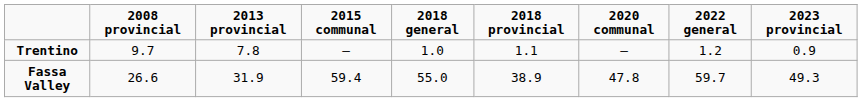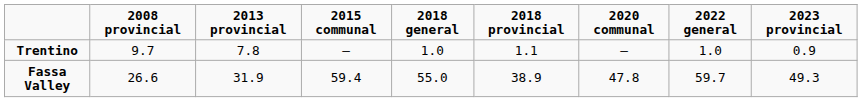 <table class="wikitable" style="text-align:center">
 <tr>
 <td></td>
 <td><strong>2008 provincial</strong></td>
 <td><strong>2013 provincial</strong></td>
 <td><strong>2015 communal</strong></td>
 <td><strong>2018 general</strong></td>
 <td><strong>2018 provincial</strong></td>
 <td><strong>2020 communal</strong></td>
 <td><strong>2022 general</strong></td>
 <td><strong>2023 provincial</strong></td>
 </tr>
 <tr>
 <td><strong>Trentino</strong></td>
 <td>9.7</td>
 <td>7.8</td>
 <td>–</td>
 <td>1.0</td>
 <td>1.1</td>
 <td>–</td>
-<td>1.2</td>
+<td>1.0</td>
 <td>0.9</td>
 </tr>
 <tr>
 <td><strong>Fassa Valley</strong></td>
 <td>26.6</td>
 <td>31.9</td>
 <td>59.4</td>
 <td>55.0</td>
 <td>38.9</td>
 <td>47.8</td>
 <td>59.7</td>
 <td>49.3</td>
 </tr>
 </table>
